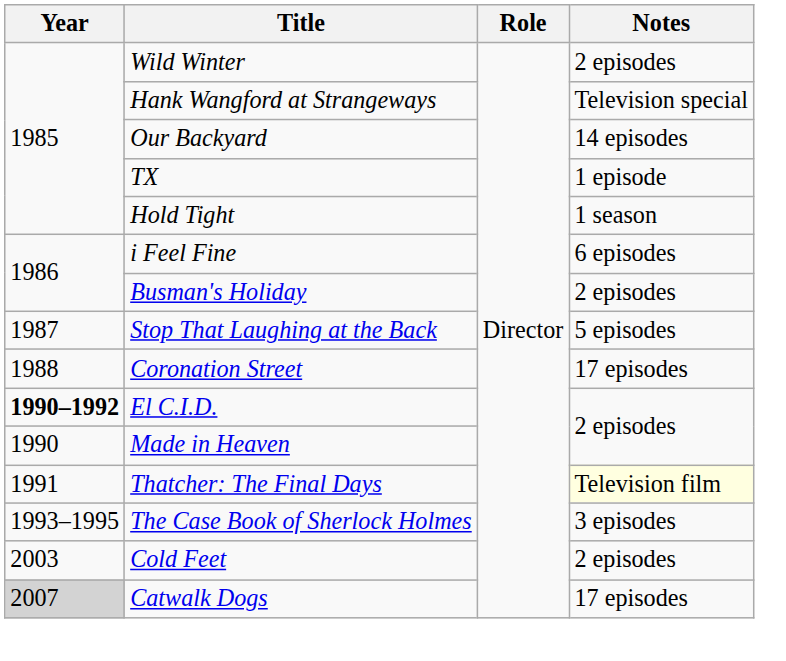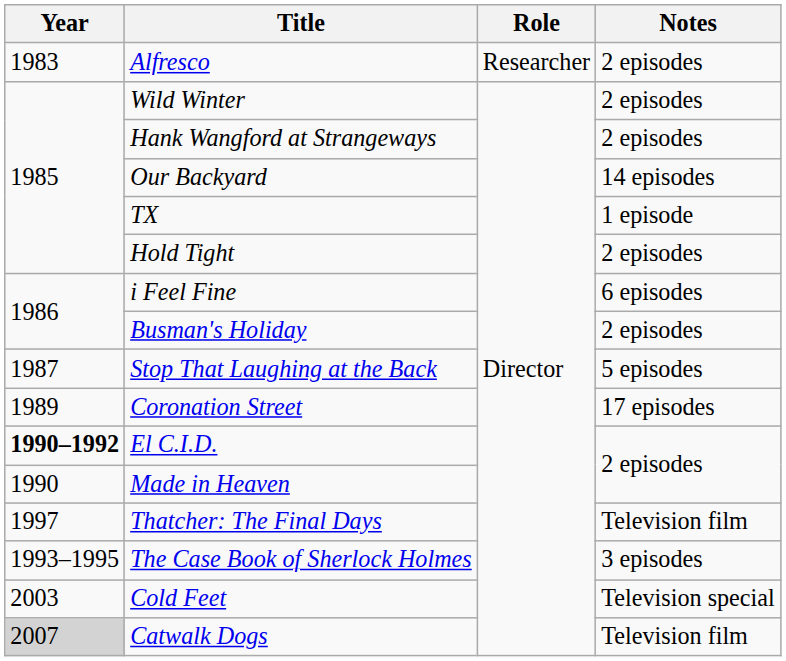 <table class="wikitable">
 <tr>
 <th>Year</th>
 <th>Title</th>
 <th>Role</th>
 <th>Notes</th>
+</tr>
+<tr>
+<td>1983</td>
+<td><a href='#'><em>Alfresco</em></a></td>
+<td>Researcher</td>
+<td>2 episodes</td>
 </tr>
 <tr>
 <td rowspan="5">1985</td>
 <td><em>Wild Winter</em></td>
 <td rowspan="15">Director</td>
 <td>2 episodes</td>
 </tr>
 <tr>
 <td><em>Hank Wangford at Strangeways</em></td>
-<td>Television special</td>
+<td>2 episodes</td>
 </tr>
 <tr>
 <td><em>Our Backyard</em></td>
 <td>14 episodes</td>
 </tr>
 <tr>
 <td><em>TX</em></td>
 <td>1 episode</td>
 </tr>
 <tr>
 <td><em>Hold Tight</em></td>
-<td>1 season</td>
+<td>2 episodes</td>
 </tr>
 <tr>
 <td rowspan="2">1986</td>
 <td><em>i Feel Fine</em></td>
 <td>6 episodes</td>
 </tr>
 <tr>
 <td><em><a href='#'>Busman's Holiday</a></em></td>
 <td>2 episodes</td>
 </tr>
 <tr>
 <td>1987</td>
 <td><em><a href='#'>Stop That Laughing at the Back</a></em></td>
 <td>5 episodes</td>
 </tr>
 <tr>
-<td>1988</td>
+<td>1989</td>
 <td><em><a href='#'>Coronation Street</a></em></td>
 <td>17 episodes</td>
 </tr>
 <tr>
 <td><strong>1990–1992</strong></td>
 <td><em><a href='#'>El C.I.D.</a></em></td>
 <td rowspan="2">2 episodes</td>
 </tr>
 <tr>
 <td>1990</td>
 <td><em><a href='#'>Made in Heaven</a></em></td>
 </tr>
 <tr>
-<td>1991</td>
+<td>1997</td>
 <td><em><a href='#'>Thatcher: The Final Days</a></em></td>
-<td style="background: lightyellow;">Television film</td>
+<td>Television film</td>
 </tr>
 <tr>
 <td>1993–1995</td>
 <td><em><a href='#'>The Case Book of Sherlock Holmes</a></em></td>
 <td>3 episodes</td>
 </tr>
 <tr>
 <td>2003</td>
 <td><em><a href='#'>Cold Feet</a></em></td>
-<td>2 episodes</td>
+<td>Television special</td>
 </tr>
 <tr>
 <td style="background: lightgrey;">2007</td>
 <td><em><a href='#'>Catwalk Dogs</a></em></td>
-<td>17 episodes</td>
+<td>Television film</td>
 </tr>
 </table>
